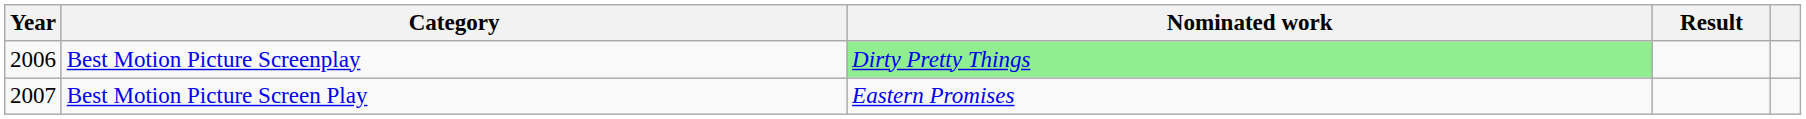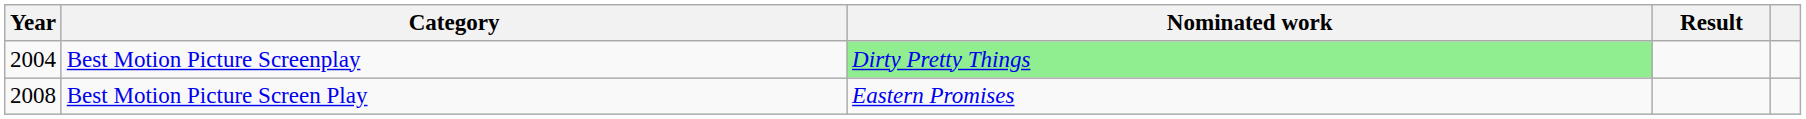 <table class="wikitable sortable">
 <tr>
 <th scope="col" style="width:1em;">Year</th>
 <th scope="col" style="width:39em;">Category</th>
 <th scope="col" style="width:40em;">Nominated work</th>
 <th scope="col" style="width:5em;">Result</th>
 <th scope="col" style="width:1em;"class="unsortable"></th>
 </tr>
 <tr>
-<td>2006</td>
+<td>2004</td>
 <td><a href='#'>Best Motion Picture Screenplay</a></td>
 <td style="background: lightgreen;"><em><a href='#'>Dirty Pretty Things</a></em></td>
 <td></td>
 <td></td>
 </tr>
 <tr>
-<td>2007</td>
+<td>2008</td>
 <td><a href='#'>Best Motion Picture Screen Play</a></td>
 <td><em><a href='#'>Eastern Promises</a></em></td>
 <td></td>
 <td></td>
 </tr>
 </table>
